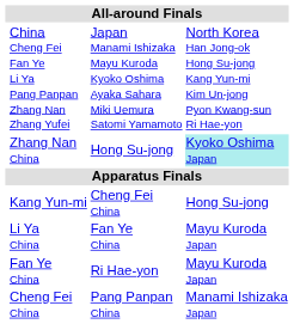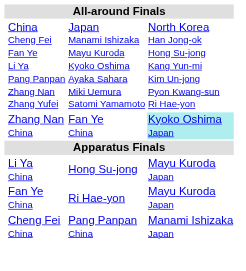 <table>
 <tr bgcolor="DFDFDF">
 <td colspan="4" align="center"><strong>All-around Finals</strong></td>
 </tr>
 <tr>
 <th scope=row style="text-align:left"></th>
 <td valign="top"> <a href='#'>China</a><br><small><a href='#'>Cheng Fei</a><br><a href='#'>Fan Ye</a><br><a href='#'>Li Ya</a><br><a href='#'>Pang Panpan</a><br><a href='#'>Zhang Nan</a><br><a href='#'>Zhang Yufei</a></small></td>
 <td valign="top"> <a href='#'>Japan</a><br><small><a href='#'>Manami Ishizaka</a><br><a href='#'>Mayu Kuroda</a><br><a href='#'>Kyoko Oshima</a><br><a href='#'>Ayaka Sahara</a><br><a href='#'>Miki Uemura</a><br><a href='#'>Satomi Yamamoto</a></small></td>
 <td valign="top"> <a href='#'>North Korea</a><br><small><a href='#'>Han Jong-ok</a><br><a href='#'>Hong Su-jong</a><br><a href='#'>Kang Yun-mi</a><br><a href='#'>Kim Un-jong</a><br><a href='#'>Pyon Kwang-sun</a><br><a href='#'>Ri Hae-yon</a></small></td>
 </tr>
 <tr>
 <th scope=row style="text-align:left"></th>
 <td><a href='#'>Zhang Nan</a><br><small> <a href='#'>China</a></small></td>
-<td><a href='#'>Hong Su-jong</a><br></td>
+<td><a href='#'>Fan Ye</a><br><small> <a href='#'>China</a></small></td>
 <td style="background: paleturquoise;"><a href='#'>Kyoko Oshima</a><br><small> <a href='#'>Japan</a></small></td>
 </tr>
 <tr bgcolor="DFDFDF">
 <td colspan="4" align="center"><strong>Apparatus Finals</strong></td>
 </tr>
 <tr>
 <th scope=row style="text-align:left"></th>
-<td><a href='#'>Kang Yun-mi</a><br></td>
-<td><a href='#'>Cheng Fei</a><br><small> <a href='#'>China</a></small></td>
+<td><a href='#'>Li Ya</a><br><small> <a href='#'>China</a></small></td>
 <td><a href='#'>Hong Su-jong</a><br></td>
-</tr>
-<tr>
-<th scope=row style="text-align:left"></th>
-<td><a href='#'>Li Ya</a><br><small> <a href='#'>China</a></small></td>
-<td><a href='#'>Fan Ye</a><br><small> <a href='#'>China</a></small></td>
 <td><a href='#'>Mayu Kuroda</a><br><small> <a href='#'>Japan</a></small></td>
 </tr>
 <tr>
 <th scope=row style="text-align:left"></th>
 <td><a href='#'>Fan Ye</a><br><small> <a href='#'>China</a></small></td>
 <td><a href='#'>Ri Hae-yon</a><br></td>
 <td><a href='#'>Mayu Kuroda</a><br><small> <a href='#'>Japan</a></small></td>
 </tr>
 <tr>
 <th scope=row style="text-align:left"></th>
 <td><a href='#'>Cheng Fei</a><br><small> <a href='#'>China</a></small></td>
 <td><a href='#'>Pang Panpan</a><br><small> <a href='#'>China</a></small></td>
 <td><a href='#'>Manami Ishizaka</a><br><small> <a href='#'>Japan</a></small></td>
 </tr>
 </table>
